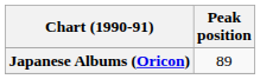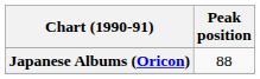 <table class="wikitable sortable plainrowheaders">
 <tr>
 <th>Chart (1990-91)</th>
 <th>Peak<br>position</th>
 </tr>
 <tr>
 </tr>
 <tr>
 </tr>
 <tr>
 </tr>
 <tr>
 </tr>
 <tr>
 <th scope="row">Japanese Albums (<a href='#'>Oricon</a>)</th>
-<td align="center">89</td>
+<td align="center">88</td>
 </tr>
 <tr>
 </tr>
 <tr>
 </tr>
 <tr>
 </tr>
 <tr>
 </tr>
 </table>
